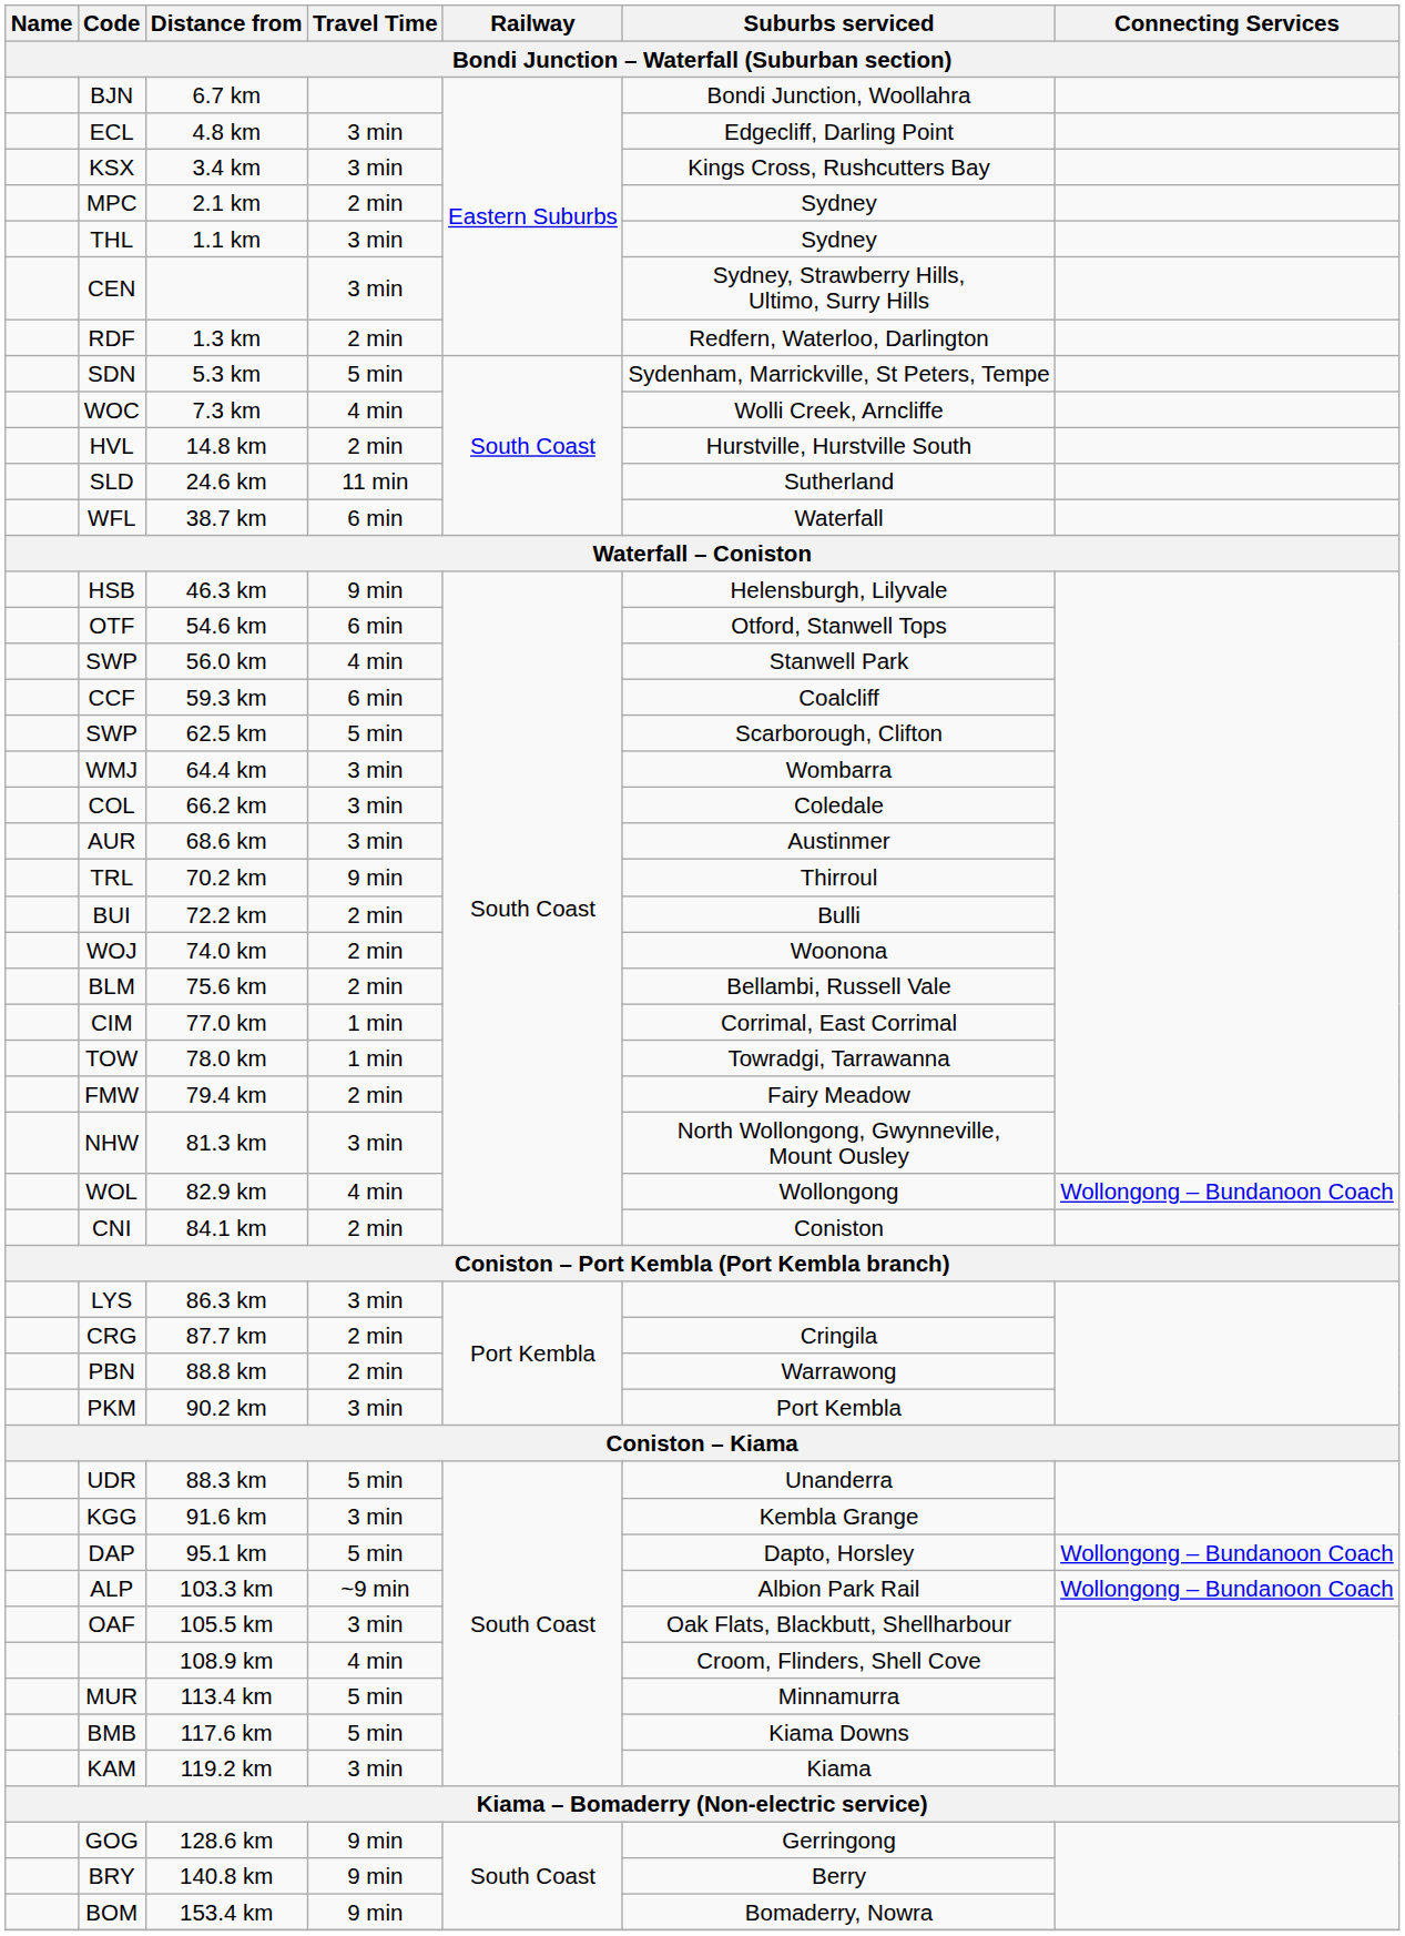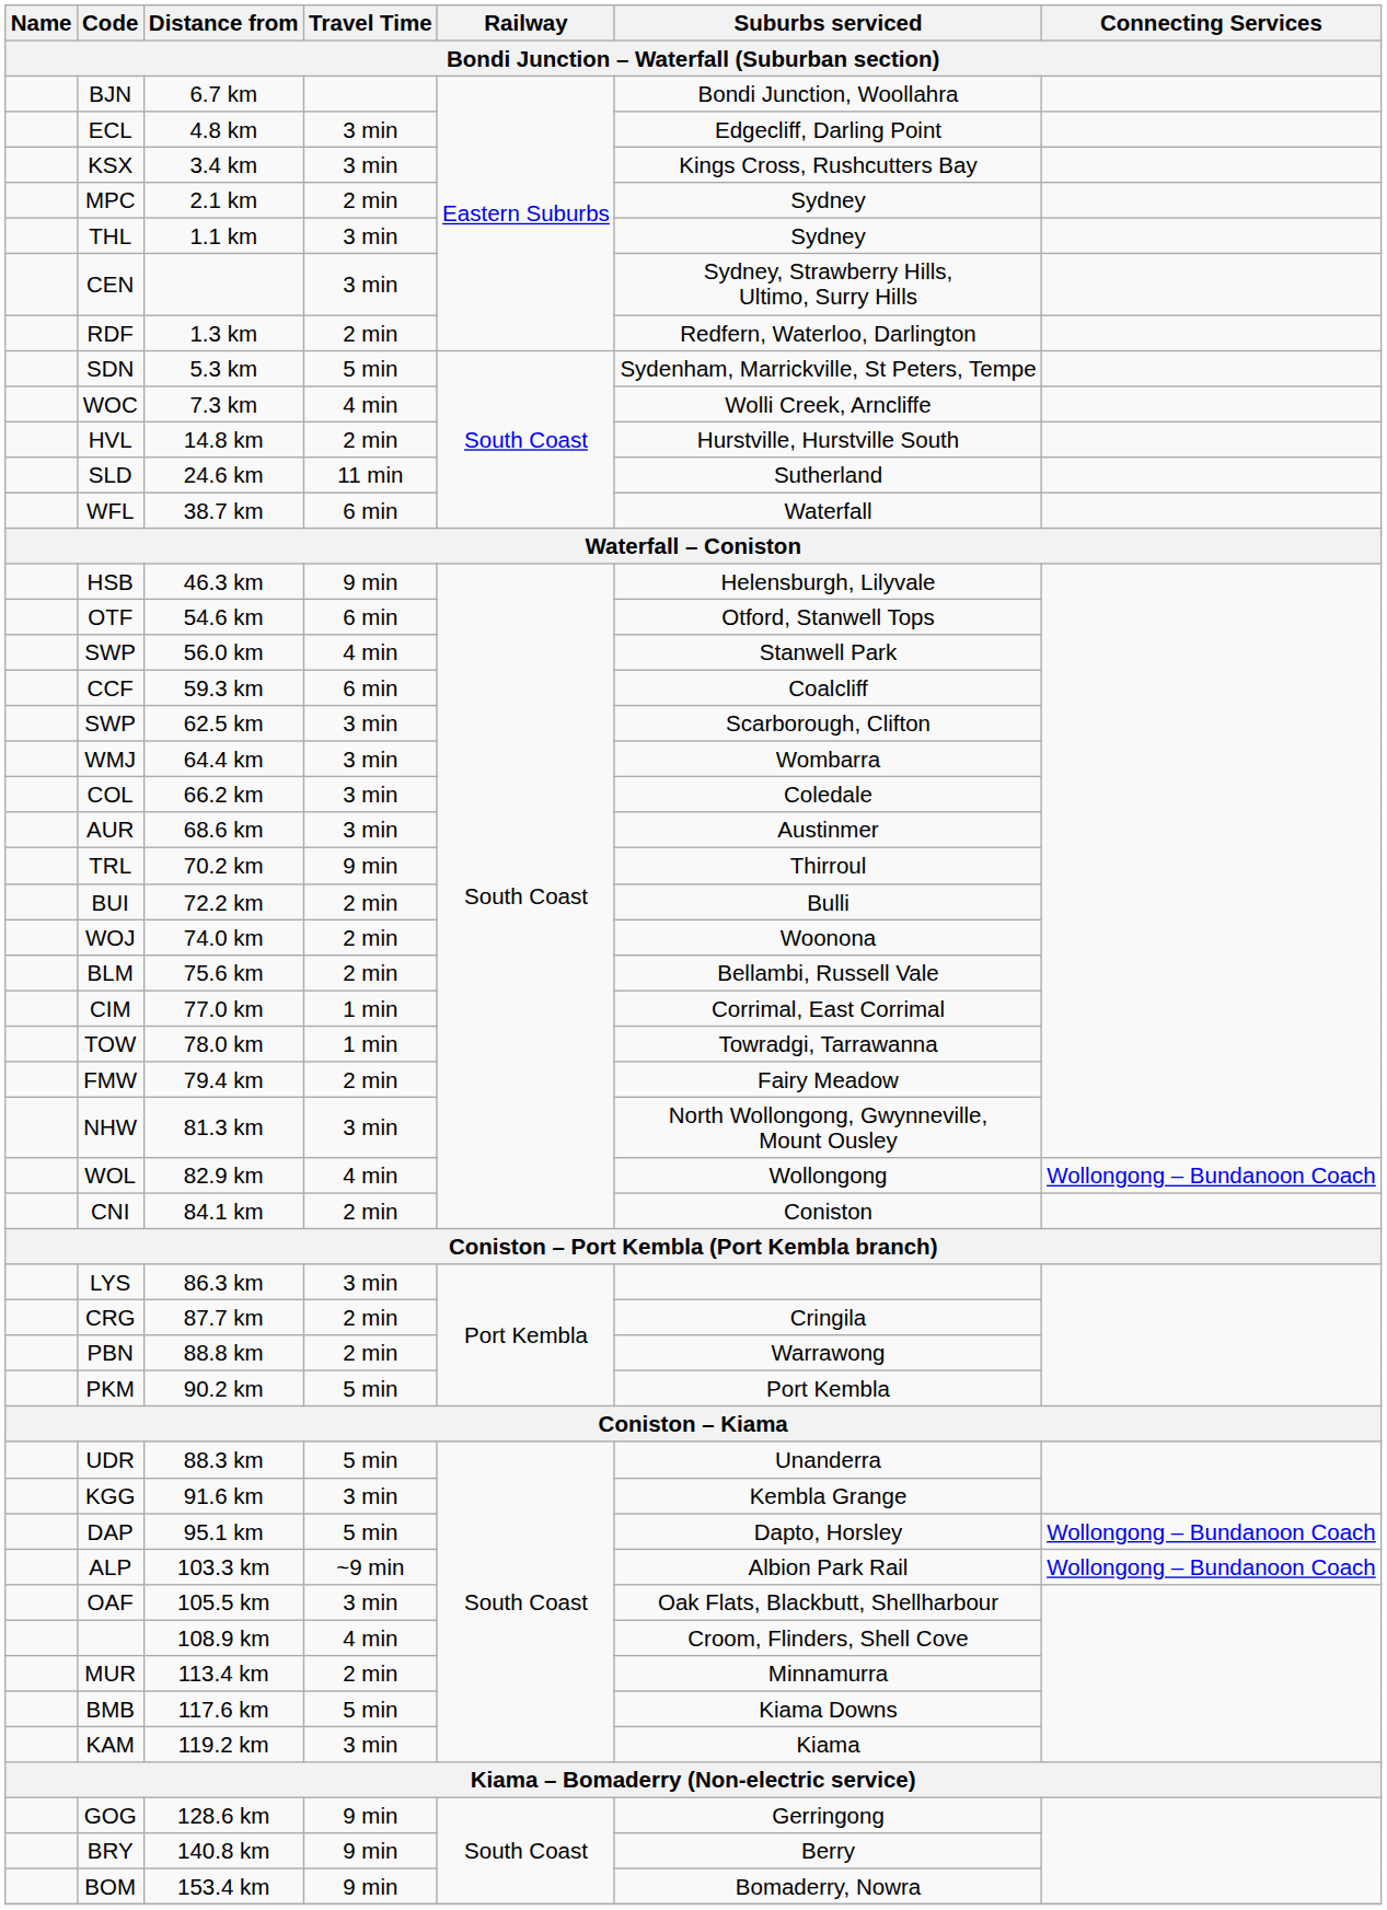 <table class="wikitable" style="font-size:95%; text-align:center; margin-left: auto; margin-right: auto;">
 <tr>
 <th>Name</th>
 <th>Code<br></th>
 <th>Distance from<br></th>
 <th>Travel Time<br></th>
 <th>Railway</th>
 <th>Suburbs serviced</th>
 <th>Connecting Services</th>
 </tr>
 <tr>
 <th colspan="7" style=background:#><span>Bondi Junction – Waterfall (Suburban section)</span></th>
 </tr>
 <tr>
 <td><strong></strong></td>
 <td>BJN</td>
 <td>6.7 km</td>
 <td></td>
 <td rowspan="7"><a href='#'>Eastern Suburbs</a></td>
 <td>Bondi Junction, Woollahra</td>
 <td></td>
 </tr>
 <tr>
 <td><strong></strong></td>
 <td>ECL</td>
 <td>4.8 km</td>
 <td>3 min</td>
 <td>Edgecliff, Darling Point</td>
 <td></td>
 </tr>
 <tr>
 <td><strong></strong></td>
 <td>KSX</td>
 <td>3.4 km</td>
 <td>3 min</td>
 <td>Kings Cross, Rushcutters Bay</td>
 <td></td>
 </tr>
 <tr>
 <td><strong></strong></td>
 <td>MPC</td>
 <td>2.1 km</td>
 <td>2 min</td>
 <td>Sydney</td>
 <td></td>
 </tr>
 <tr>
 <td><strong></strong></td>
 <td>THL</td>
 <td>1.1 km</td>
 <td>3 min</td>
 <td>Sydney</td>
 <td></td>
 </tr>
 <tr>
 <td><strong></strong></td>
 <td>CEN</td>
 <td></td>
 <td>3 min</td>
 <td>Sydney, Strawberry Hills,<br>Ultimo, Surry Hills</td>
 <td></td>
 </tr>
 <tr>
 <td><strong></strong></td>
 <td>RDF</td>
 <td>1.3 km</td>
 <td>2 min</td>
 <td>Redfern, Waterloo, Darlington</td>
 <td></td>
 </tr>
 <tr>
 <td><strong></strong></td>
 <td>SDN</td>
 <td>5.3 km</td>
 <td>5 min</td>
 <td rowspan="5"><a href='#'>South Coast</a></td>
 <td>Sydenham, Marrickville, St Peters, Tempe</td>
 <td></td>
 </tr>
 <tr>
 <td><strong></strong></td>
 <td>WOC</td>
 <td>7.3 km</td>
 <td>4 min</td>
 <td>Wolli Creek, Arncliffe</td>
 <td></td>
 </tr>
 <tr>
 <td><strong></strong></td>
 <td>HVL</td>
 <td>14.8 km</td>
 <td>2 min</td>
 <td>Hurstville, Hurstville South</td>
 <td></td>
 </tr>
 <tr>
 <td><strong></strong></td>
 <td>SLD</td>
 <td>24.6 km</td>
 <td>11 min</td>
 <td>Sutherland</td>
 <td></td>
 </tr>
 <tr>
 <td><strong></strong></td>
 <td>WFL</td>
 <td>38.7 km</td>
 <td>6 min</td>
 <td>Waterfall</td>
 <td></td>
 </tr>
 <tr>
 <th colspan=7 style=background:#><span>Waterfall – Coniston</span></th>
 </tr>
 <tr>
 <td><strong></strong></td>
 <td>HSB</td>
 <td>46.3 km</td>
 <td>9 min</td>
 <td rowspan="18">South Coast</td>
 <td>Helensburgh, Lilyvale</td>
 <td rowspan="16"></td>
 </tr>
 <tr>
 <td><strong></strong></td>
 <td>OTF</td>
 <td>54.6 km</td>
 <td>6 min</td>
 <td>Otford, Stanwell Tops</td>
 </tr>
 <tr>
 <td><strong></strong></td>
 <td>SWP</td>
 <td>56.0 km</td>
 <td>4 min</td>
 <td>Stanwell Park</td>
 </tr>
 <tr>
 <td><strong></strong></td>
 <td>CCF</td>
 <td>59.3 km</td>
 <td>6 min</td>
 <td>Coalcliff</td>
 </tr>
 <tr>
 <td><strong></strong></td>
 <td>SWP</td>
 <td>62.5 km</td>
-<td>5 min</td>
+<td>3 min</td>
 <td>Scarborough, Clifton</td>
 </tr>
 <tr>
 <td><strong></strong></td>
 <td>WMJ</td>
 <td>64.4 km</td>
 <td>3 min</td>
 <td>Wombarra</td>
 </tr>
 <tr>
 <td><strong></strong></td>
 <td>COL</td>
 <td>66.2 km</td>
 <td>3 min</td>
 <td>Coledale</td>
 </tr>
 <tr>
 <td><strong></strong></td>
 <td>AUR</td>
 <td>68.6 km</td>
 <td>3 min</td>
 <td>Austinmer</td>
 </tr>
 <tr>
 <td><strong></strong></td>
 <td>TRL</td>
 <td>70.2 km</td>
 <td>9 min</td>
 <td>Thirroul</td>
 </tr>
 <tr>
 <td><strong></strong></td>
 <td>BUI</td>
 <td>72.2 km</td>
 <td>2 min</td>
 <td>Bulli</td>
 </tr>
 <tr>
 <td><strong></strong></td>
 <td>WOJ</td>
 <td>74.0 km</td>
 <td>2 min</td>
 <td>Woonona</td>
 </tr>
 <tr>
 <td><strong></strong></td>
 <td>BLM</td>
 <td>75.6 km</td>
 <td>2 min</td>
 <td>Bellambi, Russell Vale</td>
 </tr>
 <tr>
 <td><strong></strong></td>
 <td>CIM</td>
 <td>77.0 km</td>
 <td>1 min</td>
 <td>Corrimal, East Corrimal</td>
 </tr>
 <tr>
 <td><strong></strong></td>
 <td>TOW</td>
 <td>78.0 km</td>
 <td>1 min</td>
 <td>Towradgi, Tarrawanna</td>
 </tr>
 <tr>
 <td><strong></strong></td>
 <td>FMW</td>
 <td>79.4 km</td>
 <td>2 min</td>
 <td>Fairy Meadow</td>
 </tr>
 <tr>
 <td><strong></strong></td>
 <td>NHW</td>
 <td>81.3 km</td>
 <td>3 min</td>
 <td>North Wollongong, Gwynneville,<br>Mount Ousley</td>
 </tr>
 <tr>
 <td><strong></strong></td>
 <td>WOL</td>
 <td>82.9 km</td>
 <td>4 min</td>
 <td>Wollongong</td>
 <td> <a href='#'>Wollongong – Bundanoon Coach</a></td>
 </tr>
 <tr>
 <td><strong></strong></td>
 <td>CNI</td>
 <td>84.1 km</td>
 <td>2 min</td>
 <td>Coniston</td>
 <td></td>
 </tr>
 <tr>
 <th colspan=7 style=background:#><span>Coniston – Port Kembla (Port Kembla branch)</span></th>
 </tr>
 <tr>
 <td><strong></strong></td>
 <td>LYS</td>
 <td>86.3 km</td>
 <td>3 min</td>
 <td rowspan="4">Port Kembla</td>
 <td></td>
 <td rowspan="4"></td>
 </tr>
 <tr>
 <td><strong></strong></td>
 <td>CRG</td>
 <td>87.7 km</td>
 <td>2 min</td>
 <td>Cringila</td>
 </tr>
 <tr>
 <td><strong></strong></td>
 <td>PBN</td>
 <td>88.8 km</td>
 <td>2 min</td>
 <td>Warrawong</td>
 </tr>
 <tr>
 <td><strong></strong></td>
 <td>PKM</td>
 <td>90.2 km</td>
-<td>3 min</td>
+<td>5 min</td>
 <td>Port Kembla</td>
 </tr>
 <tr>
 <th colspan=7 style=background:#><span>Coniston – Kiama</span></th>
 </tr>
 <tr>
 <td><strong></strong></td>
 <td>UDR</td>
 <td>88.3 km</td>
 <td>5 min</td>
 <td rowspan="9">South Coast</td>
 <td>Unanderra</td>
 <td rowspan="2"></td>
 </tr>
 <tr>
 <td><strong></strong></td>
 <td>KGG</td>
 <td>91.6 km</td>
 <td>3 min</td>
 <td>Kembla Grange</td>
 </tr>
 <tr>
 <td><strong></strong></td>
 <td>DAP</td>
 <td>95.1 km</td>
 <td>5 min</td>
 <td>Dapto, Horsley</td>
 <td> <a href='#'>Wollongong – Bundanoon Coach</a></td>
 </tr>
 <tr>
 <td><strong></strong></td>
 <td>ALP</td>
 <td>103.3 km</td>
 <td>~9 min</td>
 <td>Albion Park Rail</td>
 <td> <a href='#'>Wollongong – Bundanoon Coach</a></td>
 </tr>
 <tr>
 <td><strong></strong></td>
 <td>OAF</td>
 <td>105.5 km</td>
 <td>3 min</td>
 <td>Oak Flats, Blackbutt, Shellharbour</td>
 <td rowspan="5"></td>
 </tr>
 <tr>
 <td><strong></strong></td>
 <td></td>
 <td>108.9 km</td>
 <td>4 min</td>
 <td>Croom, Flinders, Shell Cove</td>
 </tr>
 <tr>
 <td><strong></strong></td>
 <td>MUR</td>
 <td>113.4 km</td>
-<td>5 min</td>
+<td>2 min</td>
 <td>Minnamurra</td>
 </tr>
 <tr>
 <td><strong></strong></td>
 <td>BMB</td>
 <td>117.6 km</td>
 <td>5 min</td>
 <td>Kiama Downs</td>
 </tr>
 <tr>
 <td><strong></strong></td>
 <td>KAM</td>
 <td>119.2 km</td>
 <td>3 min</td>
 <td>Kiama</td>
 </tr>
 <tr>
 <th colspan=7 style=background:#><span>Kiama – Bomaderry (Non-electric service)</span></th>
 </tr>
 <tr>
 <td><strong></strong></td>
 <td>GOG</td>
 <td>128.6 km</td>
 <td>9 min</td>
 <td rowspan="3">South Coast</td>
 <td>Gerringong</td>
 <td rowspan="3"></td>
 </tr>
 <tr>
 <td><strong></strong></td>
 <td>BRY</td>
 <td>140.8 km</td>
 <td>9 min</td>
 <td>Berry</td>
 </tr>
 <tr>
 <td><strong></strong></td>
 <td>BOM</td>
 <td>153.4 km</td>
 <td>9 min</td>
 <td>Bomaderry, Nowra</td>
 </tr>
 <tr>
 </tr>
 </table>
